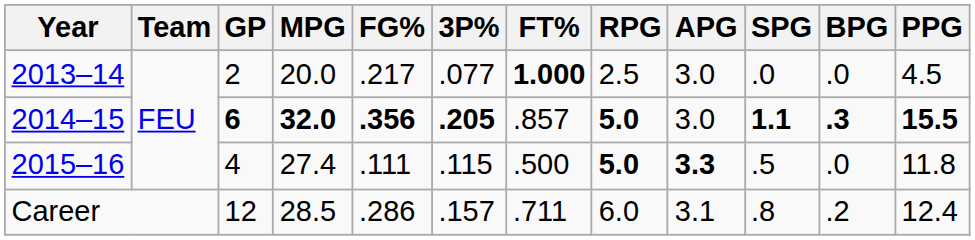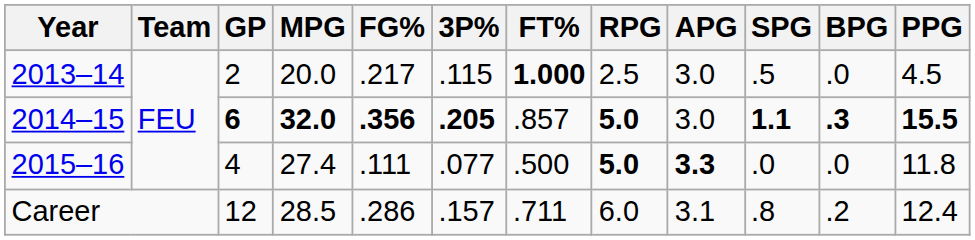 <table class="wikitable sortable">
 <tr>
 <th>Year</th>
 <th>Team</th>
 <th>GP</th>
 <th>MPG</th>
 <th>FG%</th>
 <th>3P%</th>
 <th>FT%</th>
 <th>RPG</th>
 <th>APG</th>
 <th>SPG</th>
 <th>BPG</th>
 <th>PPG</th>
 </tr>
 <tr>
 <td><a href='#'>2013–14</a></td>
 <td rowspan="3"><a href='#'>FEU</a></td>
 <td>2</td>
 <td>20.0</td>
 <td>.217</td>
-<td>.077</td>
+<td>.115</td>
 <td><strong>1.000</strong></td>
 <td>2.5</td>
 <td>3.0</td>
-<td>.0</td>
+<td>.5</td>
 <td>.0</td>
 <td>4.5</td>
 </tr>
 <tr>
 <td><a href='#'>2014–15</a></td>
 <td><strong>6</strong></td>
 <td><strong>32.0</strong></td>
 <td><strong>.356</strong></td>
 <td><strong>.205</strong></td>
 <td>.857</td>
 <td><strong>5.0</strong></td>
 <td>3.0</td>
 <td><strong>1.1</strong></td>
 <td><strong>.3</strong></td>
 <td><strong>15.5</strong></td>
 </tr>
 <tr>
 <td><a href='#'>2015–16</a></td>
 <td>4</td>
 <td>27.4</td>
 <td>.111</td>
-<td>.115</td>
+<td>.077</td>
 <td>.500</td>
 <td><strong>5.0</strong></td>
 <td><strong>3.3</strong></td>
-<td>.5</td>
+<td>.0</td>
 <td>.0</td>
 <td>11.8</td>
 </tr>
 <tr>
 <td colspan="2">Career</td>
 <td>12</td>
 <td>28.5</td>
 <td>.286</td>
 <td>.157</td>
 <td>.711</td>
 <td>6.0</td>
 <td>3.1</td>
 <td>.8</td>
 <td>.2</td>
 <td>12.4</td>
 </tr>
 </table>
